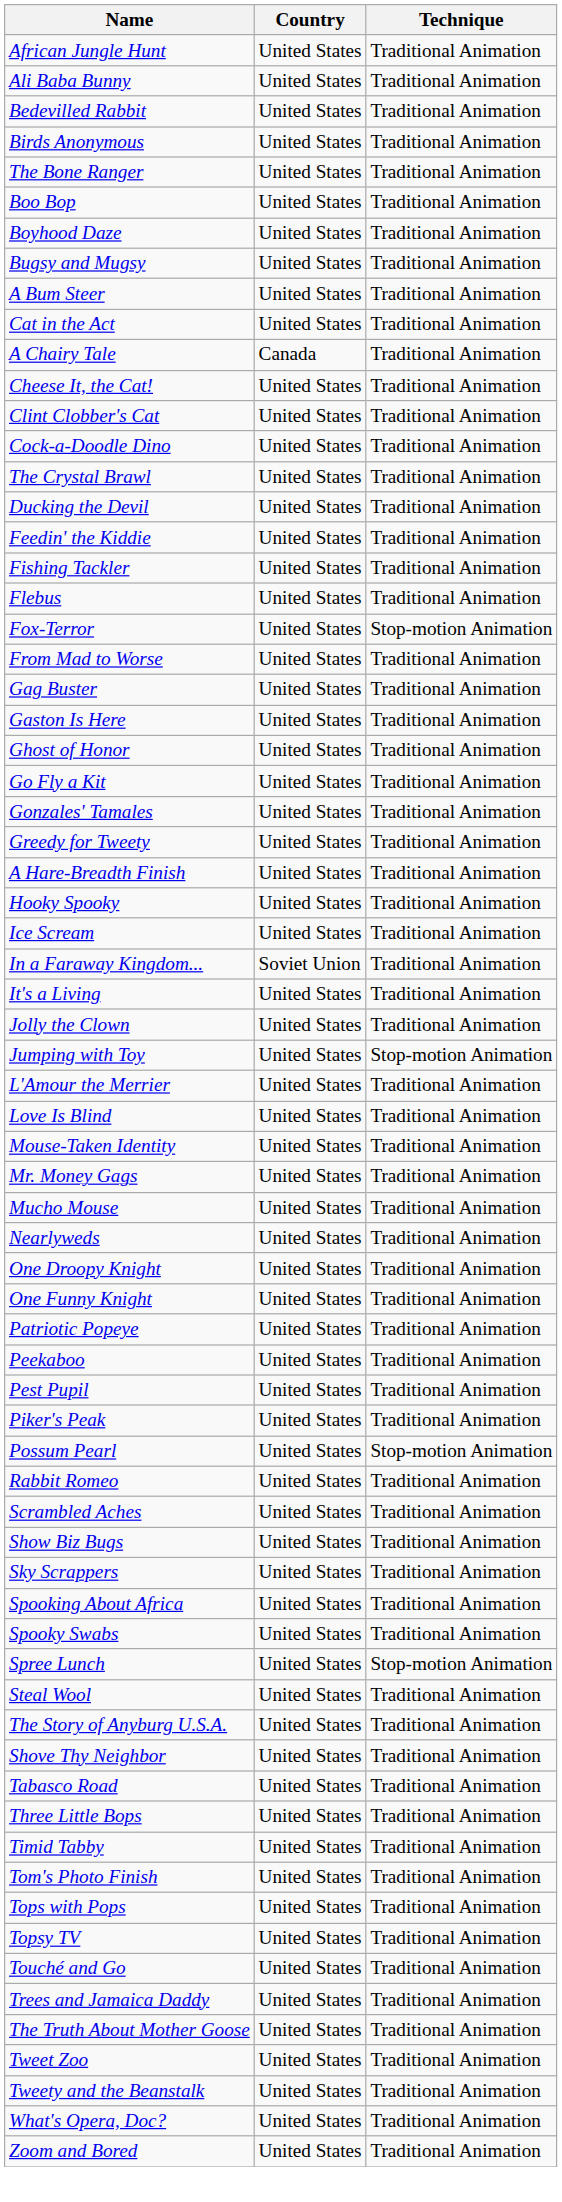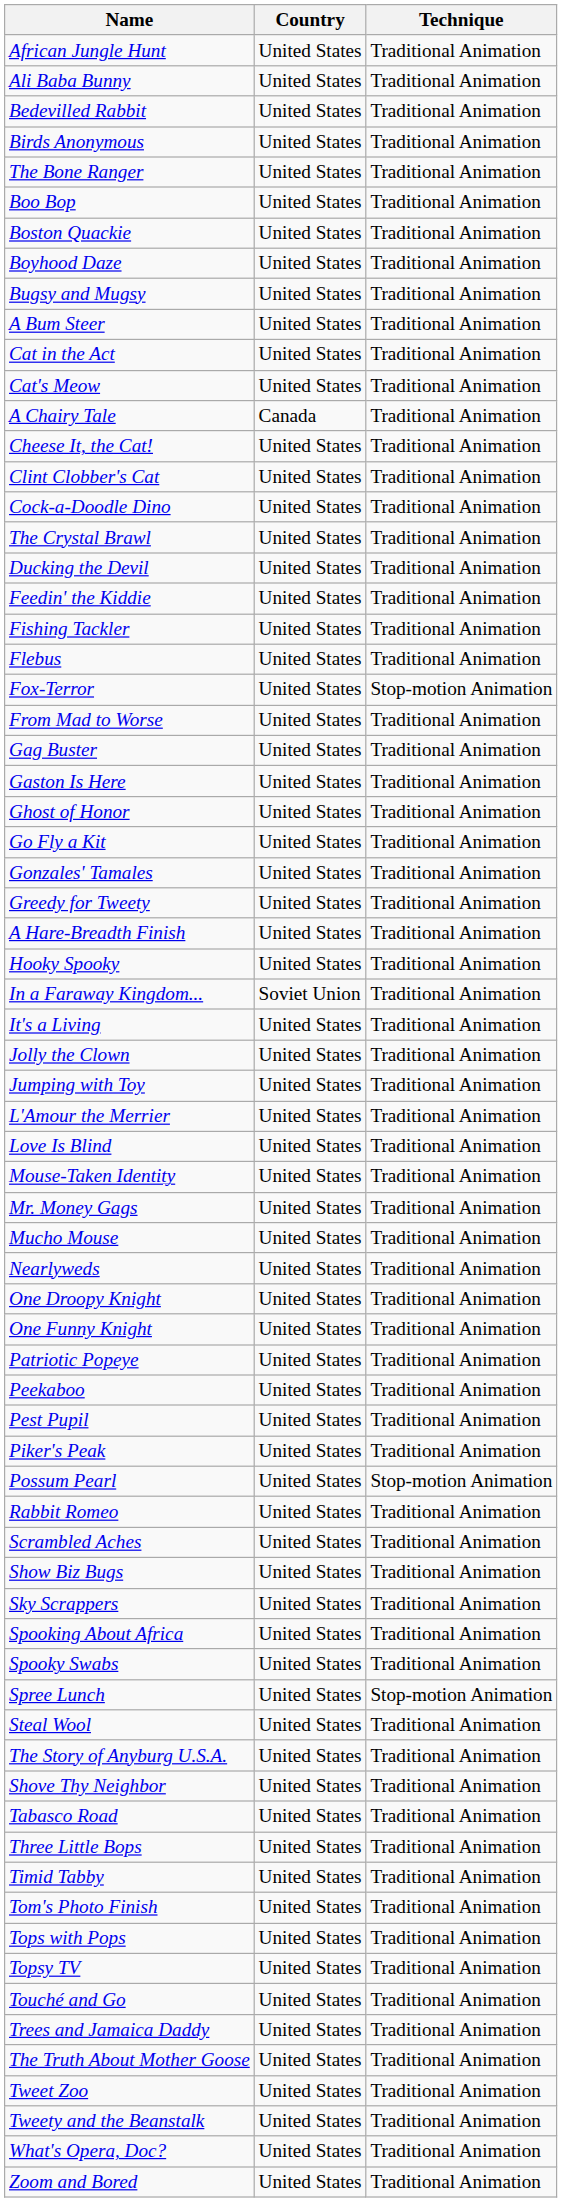 <table class="wikitable sortable">
 <tr>
 <th>Name</th>
 <th>Country</th>
 <th>Technique</th>
 </tr>
 <tr>
 <td><em><a href='#'>African Jungle Hunt</a></em></td>
 <td>United States</td>
 <td>Traditional Animation</td>
 </tr>
 <tr>
 <td><em><a href='#'>Ali Baba Bunny</a></em></td>
 <td>United States</td>
 <td>Traditional Animation</td>
 </tr>
 <tr>
 <td><em><a href='#'>Bedevilled Rabbit</a></em></td>
 <td>United States</td>
 <td>Traditional Animation</td>
 </tr>
 <tr>
 <td><em><a href='#'>Birds Anonymous</a></em></td>
 <td>United States</td>
 <td>Traditional Animation</td>
 </tr>
 <tr>
 <td><em><a href='#'>The Bone Ranger</a></em></td>
 <td>United States</td>
 <td>Traditional Animation</td>
 </tr>
 <tr>
 <td><em><a href='#'>Boo Bop</a></em></td>
 <td>United States</td>
 <td>Traditional Animation</td>
 </tr>
 <tr>
+<td><em><a href='#'>Boston Quackie</a></em></td>
+<td>United States</td>
+<td>Traditional Animation</td>
+</tr>
+<tr>
 <td><em><a href='#'>Boyhood Daze</a></em></td>
 <td>United States</td>
 <td>Traditional Animation</td>
 </tr>
 <tr>
 <td><em><a href='#'>Bugsy and Mugsy</a></em></td>
 <td>United States</td>
 <td>Traditional Animation</td>
 </tr>
 <tr>
 <td><em><a href='#'>A Bum Steer</a></em></td>
 <td>United States</td>
 <td>Traditional Animation</td>
 </tr>
 <tr>
 <td><em><a href='#'>Cat in the Act</a></em></td>
+<td>United States</td>
+<td>Traditional Animation</td>
+</tr>
+<tr>
+<td><em><a href='#'>Cat's Meow</a></em></td>
 <td>United States</td>
 <td>Traditional Animation</td>
 </tr>
 <tr>
 <td><em><a href='#'>A Chairy Tale</a></em></td>
 <td>Canada</td>
 <td>Traditional Animation</td>
 </tr>
 <tr>
 <td><em><a href='#'>Cheese It, the Cat!</a></em></td>
 <td>United States</td>
 <td>Traditional Animation</td>
 </tr>
 <tr>
 <td><em><a href='#'>Clint Clobber's Cat</a></em></td>
 <td>United States</td>
 <td>Traditional Animation</td>
 </tr>
 <tr>
 <td><em><a href='#'>Cock-a-Doodle Dino</a></em></td>
 <td>United States</td>
 <td>Traditional Animation</td>
 </tr>
 <tr>
 <td><em><a href='#'>The Crystal Brawl</a></em></td>
 <td>United States</td>
 <td>Traditional Animation</td>
 </tr>
 <tr>
 <td><em><a href='#'>Ducking the Devil</a></em></td>
 <td>United States</td>
 <td>Traditional Animation</td>
 </tr>
 <tr>
 <td><em><a href='#'>Feedin' the Kiddie</a></em></td>
 <td>United States</td>
 <td>Traditional Animation</td>
 </tr>
 <tr>
 <td><em><a href='#'>Fishing Tackler</a></em></td>
 <td>United States</td>
 <td>Traditional Animation</td>
 </tr>
 <tr>
 <td><em><a href='#'>Flebus</a></em></td>
 <td>United States</td>
 <td>Traditional Animation</td>
 </tr>
 <tr>
 <td><em><a href='#'>Fox-Terror</a></em></td>
 <td>United States</td>
 <td>Stop-motion Animation</td>
 </tr>
 <tr>
 <td><em><a href='#'>From Mad to Worse</a></em></td>
 <td>United States</td>
 <td>Traditional Animation</td>
 </tr>
 <tr>
 <td><em><a href='#'>Gag Buster</a></em></td>
 <td>United States</td>
 <td>Traditional Animation</td>
 </tr>
 <tr>
 <td><em><a href='#'>Gaston Is Here</a></em></td>
 <td>United States</td>
 <td>Traditional Animation</td>
 </tr>
 <tr>
 <td><em><a href='#'>Ghost of Honor</a></em></td>
 <td>United States</td>
 <td>Traditional Animation</td>
 </tr>
 <tr>
 <td><em><a href='#'>Go Fly a Kit</a></em></td>
 <td>United States</td>
 <td>Traditional Animation</td>
 </tr>
 <tr>
 <td><em><a href='#'>Gonzales' Tamales</a></em></td>
 <td>United States</td>
 <td>Traditional Animation</td>
 </tr>
 <tr>
 <td><em><a href='#'>Greedy for Tweety</a></em></td>
 <td>United States</td>
 <td>Traditional Animation</td>
 </tr>
 <tr>
 <td><em><a href='#'>A Hare-Breadth Finish</a></em></td>
 <td>United States</td>
 <td>Traditional Animation</td>
 </tr>
 <tr>
 <td><em><a href='#'>Hooky Spooky</a></em></td>
 <td>United States</td>
 <td>Traditional Animation</td>
 </tr>
 <tr>
-<td><em><a href='#'>Ice Scream</a></em></td>
-<td>United States</td>
-<td>Traditional Animation</td>
-</tr>
-<tr>
 <td><em><a href='#'>In a Faraway Kingdom...</a></em></td>
 <td>Soviet Union</td>
 <td>Traditional Animation</td>
 </tr>
 <tr>
 <td><em><a href='#'>It's a Living</a></em></td>
 <td>United States</td>
 <td>Traditional Animation</td>
 </tr>
 <tr>
 <td><em><a href='#'>Jolly the Clown</a></em></td>
 <td>United States</td>
 <td>Traditional Animation</td>
 </tr>
 <tr>
 <td><em><a href='#'>Jumping with Toy</a></em></td>
 <td>United States</td>
-<td>Stop-motion Animation</td>
+<td>Traditional Animation</td>
 </tr>
 <tr>
 <td><em><a href='#'>L'Amour the Merrier</a></em></td>
 <td>United States</td>
 <td>Traditional Animation</td>
 </tr>
 <tr>
 <td><em><a href='#'>Love Is Blind</a></em></td>
 <td>United States</td>
 <td>Traditional Animation</td>
 </tr>
 <tr>
 <td><em><a href='#'>Mouse-Taken Identity</a></em></td>
 <td>United States</td>
 <td>Traditional Animation</td>
 </tr>
 <tr>
 <td><em><a href='#'>Mr. Money Gags</a></em></td>
 <td>United States</td>
 <td>Traditional Animation</td>
 </tr>
 <tr>
 <td><em><a href='#'>Mucho Mouse</a></em></td>
 <td>United States</td>
 <td>Traditional Animation</td>
 </tr>
 <tr>
 <td><em><a href='#'>Nearlyweds</a></em></td>
 <td>United States</td>
 <td>Traditional Animation</td>
 </tr>
 <tr>
 <td><em><a href='#'>One Droopy Knight</a></em></td>
 <td>United States</td>
 <td>Traditional Animation</td>
 </tr>
 <tr>
 <td><em><a href='#'>One Funny Knight</a></em></td>
 <td>United States</td>
 <td>Traditional Animation</td>
 </tr>
 <tr>
 <td><em><a href='#'>Patriotic Popeye</a></em></td>
 <td>United States</td>
 <td>Traditional Animation</td>
 </tr>
 <tr>
 <td><em><a href='#'>Peekaboo</a></em></td>
 <td>United States</td>
 <td>Traditional Animation</td>
 </tr>
 <tr>
 <td><em><a href='#'>Pest Pupil</a></em></td>
 <td>United States</td>
 <td>Traditional Animation</td>
 </tr>
 <tr>
 <td><em><a href='#'>Piker's Peak</a></em></td>
 <td>United States</td>
 <td>Traditional Animation</td>
 </tr>
 <tr>
 <td><em><a href='#'>Possum Pearl</a></em></td>
 <td>United States</td>
 <td>Stop-motion Animation</td>
 </tr>
 <tr>
 <td><em><a href='#'>Rabbit Romeo</a></em></td>
 <td>United States</td>
 <td>Traditional Animation</td>
 </tr>
 <tr>
 <td><em><a href='#'>Scrambled Aches</a></em></td>
 <td>United States</td>
 <td>Traditional Animation</td>
 </tr>
 <tr>
 <td><em><a href='#'>Show Biz Bugs</a></em></td>
 <td>United States</td>
 <td>Traditional Animation</td>
 </tr>
 <tr>
 <td><em><a href='#'>Sky Scrappers</a></em></td>
 <td>United States</td>
 <td>Traditional Animation</td>
 </tr>
 <tr>
 <td><em><a href='#'>Spooking About Africa</a></em></td>
 <td>United States</td>
 <td>Traditional Animation</td>
 </tr>
 <tr>
 <td><em><a href='#'>Spooky Swabs</a></em></td>
 <td>United States</td>
 <td>Traditional Animation</td>
 </tr>
 <tr>
 <td><em><a href='#'>Spree Lunch</a></em></td>
 <td>United States</td>
 <td>Stop-motion Animation</td>
 </tr>
 <tr>
 <td><em><a href='#'>Steal Wool</a></em></td>
 <td>United States</td>
 <td>Traditional Animation</td>
 </tr>
 <tr>
 <td><em><a href='#'>The Story of Anyburg U.S.A.</a></em></td>
 <td>United States</td>
 <td>Traditional Animation</td>
 </tr>
 <tr>
 <td><em><a href='#'>Shove Thy Neighbor</a></em></td>
 <td>United States</td>
 <td>Traditional Animation</td>
 </tr>
 <tr>
 <td><em><a href='#'>Tabasco Road</a></em></td>
 <td>United States</td>
 <td>Traditional Animation</td>
 </tr>
 <tr>
 <td><em><a href='#'>Three Little Bops</a></em></td>
 <td>United States</td>
 <td>Traditional Animation</td>
 </tr>
 <tr>
 <td><em><a href='#'>Timid Tabby</a></em></td>
 <td>United States</td>
 <td>Traditional Animation</td>
 </tr>
 <tr>
 <td><em><a href='#'>Tom's Photo Finish</a></em></td>
 <td>United States</td>
 <td>Traditional Animation</td>
 </tr>
 <tr>
 <td><em><a href='#'>Tops with Pops</a></em></td>
 <td>United States</td>
 <td>Traditional Animation</td>
 </tr>
 <tr>
 <td><em><a href='#'>Topsy TV</a></em></td>
 <td>United States</td>
 <td>Traditional Animation</td>
 </tr>
 <tr>
 <td><em><a href='#'>Touché and Go</a></em></td>
 <td>United States</td>
 <td>Traditional Animation</td>
 </tr>
 <tr>
 <td><em><a href='#'>Trees and Jamaica Daddy</a></em></td>
 <td>United States</td>
 <td>Traditional Animation</td>
 </tr>
 <tr>
 <td><em><a href='#'>The Truth About Mother Goose</a></em></td>
 <td>United States</td>
 <td>Traditional Animation</td>
 </tr>
 <tr>
 <td><em><a href='#'>Tweet Zoo</a></em></td>
 <td>United States</td>
 <td>Traditional Animation</td>
 </tr>
 <tr>
 <td><em><a href='#'>Tweety and the Beanstalk</a></em></td>
 <td>United States</td>
 <td>Traditional Animation</td>
 </tr>
 <tr>
 <td><em><a href='#'>What's Opera, Doc?</a></em></td>
 <td>United States</td>
 <td>Traditional Animation</td>
 </tr>
 <tr>
 <td><em><a href='#'>Zoom and Bored</a></em></td>
 <td>United States</td>
 <td>Traditional Animation</td>
 </tr>
 </table>
